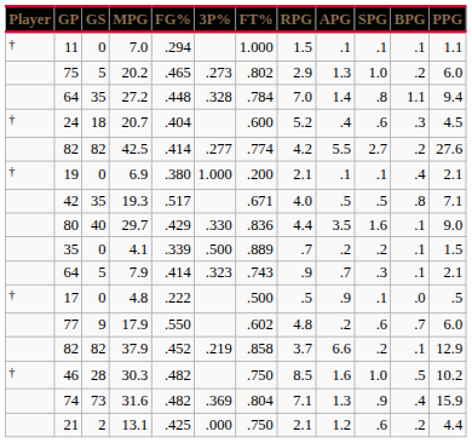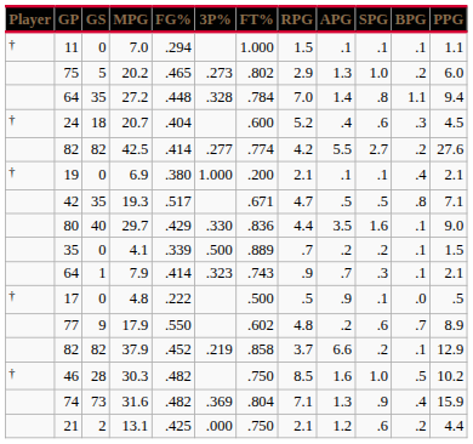 <table class="wikitable sortable" style="text-align:right;">
 <tr>
 <th style="background:#010101; color:#896C4C; border-top:#D50032 3px solid; border-bottom:#D50032 3px solid;">Player</th>
 <th style="background:#010101; color:#896C4C; border-top:#D50032 3px solid; border-bottom:#D50032 3px solid;">GP</th>
 <th style="background:#010101; color:#896C4C; border-top:#D50032 3px solid; border-bottom:#D50032 3px solid;">GS</th>
 <th style="background:#010101; color:#896C4C; border-top:#D50032 3px solid; border-bottom:#D50032 3px solid;">MPG</th>
 <th style="background:#010101; color:#896C4C; border-top:#D50032 3px solid; border-bottom:#D50032 3px solid;">FG%</th>
 <th style="background:#010101; color:#896C4C; border-top:#D50032 3px solid; border-bottom:#D50032 3px solid;">3P%</th>
 <th style="background:#010101; color:#896C4C; border-top:#D50032 3px solid; border-bottom:#D50032 3px solid;">FT%</th>
 <th style="background:#010101; color:#896C4C; border-top:#D50032 3px solid; border-bottom:#D50032 3px solid;">RPG</th>
 <th style="background:#010101; color:#896C4C; border-top:#D50032 3px solid; border-bottom:#D50032 3px solid;">APG</th>
 <th style="background:#010101; color:#896C4C; border-top:#D50032 3px solid; border-bottom:#D50032 3px solid;">SPG</th>
 <th style="background:#010101; color:#896C4C; border-top:#D50032 3px solid; border-bottom:#D50032 3px solid;">BPG</th>
 <th style="background:#010101; color:#896C4C; border-top:#D50032 3px solid; border-bottom:#D50032 3px solid;">PPG</th>
 </tr>
 <tr>
 <td style="text-align:left;"><sup>†</sup></td>
 <td>11</td>
 <td>0</td>
 <td>7.0</td>
 <td>.294</td>
 <td></td>
 <td>1.000</td>
 <td>1.5</td>
 <td>.1</td>
 <td>.1</td>
 <td>.1</td>
 <td>1.1</td>
 </tr>
 <tr>
 <td style="text-align:left;"></td>
 <td>75</td>
 <td>5</td>
 <td>20.2</td>
 <td>.465</td>
 <td>.273</td>
 <td>.802</td>
 <td>2.9</td>
 <td>1.3</td>
 <td>1.0</td>
 <td>.2</td>
 <td>6.0</td>
 </tr>
 <tr>
 <td style="text-align:left;"></td>
 <td>64</td>
 <td>35</td>
 <td>27.2</td>
 <td>.448</td>
 <td>.328</td>
 <td>.784</td>
 <td>7.0</td>
 <td>1.4</td>
 <td>.8</td>
 <td>1.1</td>
 <td>9.4</td>
 </tr>
 <tr>
 <td style="text-align:left;"><sup>†</sup></td>
 <td>24</td>
 <td>18</td>
 <td>20.7</td>
 <td>.404</td>
 <td></td>
 <td>.600</td>
 <td>5.2</td>
 <td>.4</td>
 <td>.6</td>
 <td>.3</td>
 <td>4.5</td>
 </tr>
 <tr>
 <td style="text-align:left;"></td>
 <td>82</td>
 <td>82</td>
 <td>42.5</td>
 <td>.414</td>
 <td>.277</td>
 <td>.774</td>
 <td>4.2</td>
 <td>5.5</td>
 <td>2.7</td>
 <td>.2</td>
 <td>27.6</td>
 </tr>
 <tr>
 <td style="text-align:left;"><sup>†</sup></td>
 <td>19</td>
 <td>0</td>
 <td>6.9</td>
 <td>.380</td>
 <td>1.000</td>
 <td>.200</td>
 <td>2.1</td>
 <td>.1</td>
 <td>.1</td>
 <td>.4</td>
 <td>2.1</td>
 </tr>
 <tr>
 <td style="text-align:left;"></td>
 <td>42</td>
 <td>35</td>
 <td>19.3</td>
 <td>.517</td>
 <td></td>
 <td>.671</td>
-<td>4.0</td>
+<td>4.7</td>
 <td>.5</td>
 <td>.5</td>
 <td>.8</td>
 <td>7.1</td>
 </tr>
 <tr>
 <td style="text-align:left;"></td>
 <td>80</td>
 <td>40</td>
 <td>29.7</td>
 <td>.429</td>
 <td>.330</td>
 <td>.836</td>
 <td>4.4</td>
 <td>3.5</td>
 <td>1.6</td>
 <td>.1</td>
 <td>9.0</td>
 </tr>
 <tr>
 <td style="text-align:left;"></td>
 <td>35</td>
 <td>0</td>
 <td>4.1</td>
 <td>.339</td>
 <td>.500</td>
 <td>.889</td>
 <td>.7</td>
 <td>.2</td>
 <td>.2</td>
 <td>.1</td>
 <td>1.5</td>
 </tr>
 <tr>
 <td style="text-align:left;"></td>
 <td>64</td>
-<td>5</td>
+<td>1</td>
 <td>7.9</td>
 <td>.414</td>
 <td>.323</td>
 <td>.743</td>
 <td>.9</td>
 <td>.7</td>
 <td>.3</td>
 <td>.1</td>
 <td>2.1</td>
 </tr>
 <tr>
 <td style="text-align:left;"><sup>†</sup></td>
 <td>17</td>
 <td>0</td>
 <td>4.8</td>
 <td>.222</td>
 <td></td>
 <td>.500</td>
 <td>.5</td>
 <td>.9</td>
 <td>.1</td>
 <td>.0</td>
 <td>.5</td>
 </tr>
 <tr>
 <td style="text-align:left;"></td>
 <td>77</td>
 <td>9</td>
 <td>17.9</td>
 <td>.550</td>
 <td></td>
 <td>.602</td>
 <td>4.8</td>
 <td>.2</td>
 <td>.6</td>
 <td>.7</td>
-<td>6.0</td>
+<td>8.9</td>
 </tr>
 <tr>
 <td style="text-align:left;"></td>
 <td>82</td>
 <td>82</td>
 <td>37.9</td>
 <td>.452</td>
 <td>.219</td>
 <td>.858</td>
 <td>3.7</td>
 <td>6.6</td>
 <td>.2</td>
 <td>.1</td>
 <td>12.9</td>
 </tr>
 <tr>
 <td style="text-align:left;"><sup>†</sup></td>
 <td>46</td>
 <td>28</td>
 <td>30.3</td>
 <td>.482</td>
 <td></td>
 <td>.750</td>
 <td>8.5</td>
 <td>1.6</td>
 <td>1.0</td>
 <td>.5</td>
 <td>10.2</td>
 </tr>
 <tr>
 <td style="text-align:left;"></td>
 <td>74</td>
 <td>73</td>
 <td>31.6</td>
 <td>.482</td>
 <td>.369</td>
 <td>.804</td>
 <td>7.1</td>
 <td>1.3</td>
 <td>.9</td>
 <td>.4</td>
 <td>15.9</td>
 </tr>
 <tr>
 <td style="text-align:left;"></td>
 <td>21</td>
 <td>2</td>
 <td>13.1</td>
 <td>.425</td>
 <td>.000</td>
 <td>.750</td>
 <td>2.1</td>
 <td>1.2</td>
 <td>.6</td>
 <td>.2</td>
 <td>4.4</td>
 </tr>
 </table>
